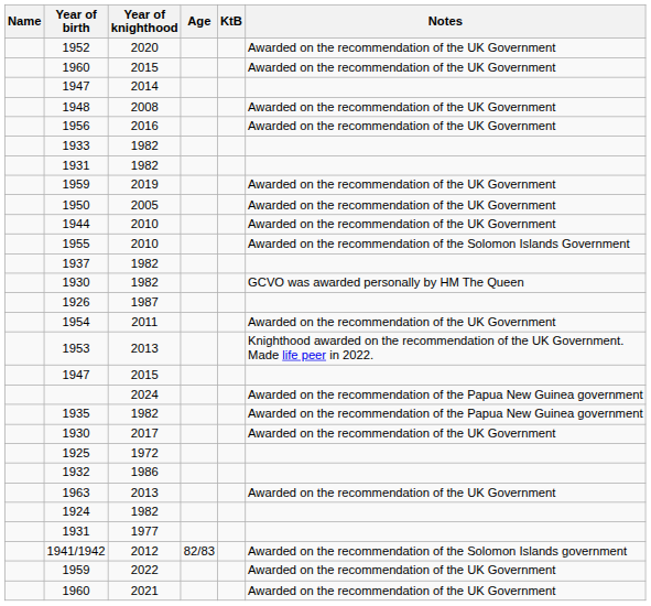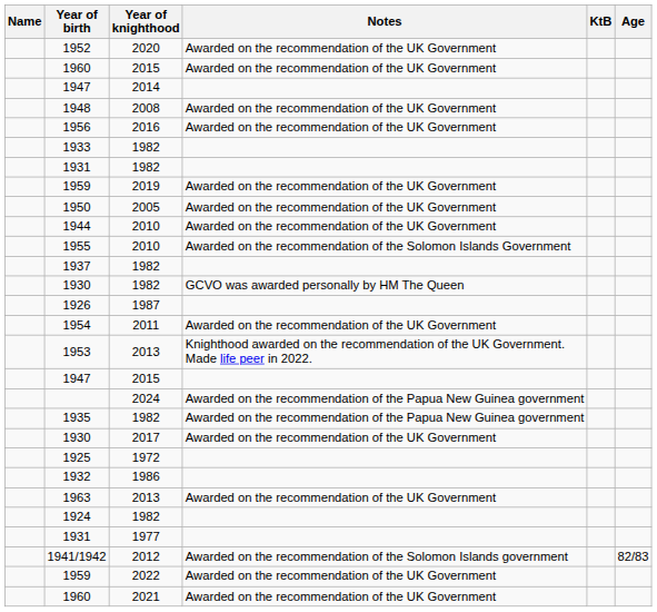 <table class="wikitable sortable" style="text-align: left">
 <tr>
 <th>Name</th>
 <th>Year of <br>birth</th>
 <th>Year of<br>knighthood</th>
+<th>Notes</th>
+<th>KtB</th>
 <th>Age</th>
-<th>KtB</th>
-<th>Notes</th>
 </tr>
 <tr>
 <td> </td>
 <td align="center">1952</td>
 <td align="center">2020</td>
+<td>Awarded on the recommendation of the UK Government</td>
+<td></td>
 <td align="center"></td>
-<td></td>
-<td>Awarded on the recommendation of the UK Government</td>
 </tr>
 <tr>
 <td></td>
 <td align="center">1960</td>
 <td align="center">2015</td>
+<td>Awarded on the recommendation of the UK Government</td>
+<td></td>
 <td align="center"></td>
-<td></td>
-<td>Awarded on the recommendation of the UK Government</td>
 </tr>
 <tr>
 <td> </td>
 <td align="center">1947</td>
 <td align="center">2014</td>
-<td align="center"></td>
 <td></td>
 <td></td>
+<td align="center"></td>
 </tr>
 <tr>
 <td> </td>
 <td align="center">1948</td>
 <td align="center">2008</td>
+<td>Awarded on the recommendation of the UK Government</td>
+<td></td>
 <td align="center"></td>
-<td></td>
-<td>Awarded on the recommendation of the UK Government</td>
 </tr>
 <tr>
 <td> </td>
 <td align="center">1956</td>
 <td align="center">2016</td>
+<td>Awarded on the recommendation of the UK Government</td>
+<td></td>
 <td align="center"></td>
-<td></td>
-<td>Awarded on the recommendation of the UK Government</td>
 </tr>
 <tr>
 <td> </td>
 <td align="center">1933</td>
 <td align="center">1982</td>
-<td align="center"></td>
 <td></td>
 <td></td>
+<td align="center"></td>
 </tr>
 <tr>
 <td> </td>
 <td align="center">1931</td>
 <td align="center">1982</td>
-<td align="center"></td>
 <td></td>
 <td></td>
+<td align="center"></td>
 </tr>
 <tr>
 <td></td>
 <td align="center">1959</td>
 <td align="center">2019</td>
+<td>Awarded on the recommendation of the UK Government</td>
+<td></td>
 <td align="center"></td>
-<td></td>
-<td>Awarded on the recommendation of the UK Government</td>
 </tr>
 <tr>
 <td> </td>
 <td align="center">1950</td>
 <td align="center">2005</td>
+<td>Awarded on the recommendation of the UK Government</td>
+<td></td>
 <td align="center"></td>
-<td></td>
-<td>Awarded on the recommendation of the UK Government</td>
 </tr>
 <tr>
 <td> </td>
 <td align="center">1944</td>
 <td align="center">2010</td>
+<td>Awarded on the recommendation of the UK Government</td>
+<td></td>
 <td align="center"></td>
-<td></td>
-<td>Awarded on the recommendation of the UK Government</td>
 </tr>
 <tr>
 <td> </td>
 <td align="center">1955</td>
 <td align="center">2010</td>
+<td>Awarded on the recommendation of the Solomon Islands Government</td>
+<td></td>
 <td align="center"></td>
-<td></td>
-<td>Awarded on the recommendation of the Solomon Islands Government</td>
 </tr>
 <tr>
 <td> </td>
 <td align="center">1937</td>
 <td align="center">1982</td>
-<td align="center"></td>
 <td></td>
 <td></td>
+<td align="center"></td>
 </tr>
 <tr>
 <td> </td>
 <td align="center">1930</td>
 <td align="center">1982</td>
+<td>GCVO was awarded personally by HM The Queen</td>
+<td></td>
 <td align="center"></td>
-<td></td>
-<td>GCVO was awarded personally by HM The Queen</td>
 </tr>
 <tr>
 <td> </td>
 <td align="center">1926</td>
 <td align="center">1987</td>
-<td align="center"></td>
 <td></td>
 <td></td>
+<td align="center"></td>
 </tr>
 <tr>
 <td></td>
 <td align="center">1954</td>
 <td align="center">2011</td>
+<td>Awarded on the recommendation of the UK Government </td>
+<td></td>
 <td align="center"></td>
-<td></td>
-<td>Awarded on the recommendation of the UK Government </td>
 </tr>
 <tr>
 <td> </td>
 <td align="center">1953</td>
 <td align="center">2013</td>
+<td>Knighthood awarded on the recommendation of the UK Government.  <br> Made <a href='#'>life peer</a> in 2022.</td>
+<td></td>
 <td align="center"></td>
-<td></td>
-<td>Knighthood awarded on the recommendation of the UK Government.  <br> Made <a href='#'>life peer</a> in 2022.</td>
 </tr>
 <tr>
 <td> </td>
 <td align="center">1947</td>
 <td align="center">2015</td>
-<td align="center"></td>
 <td></td>
 <td></td>
+<td align="center"></td>
 </tr>
 <tr>
 <td> </td>
 <td align="center"></td>
 <td align="center">2024</td>
+<td>Awarded on the recommendation of the Papua New Guinea government </td>
+<td></td>
 <td align="center"></td>
-<td></td>
-<td>Awarded on the recommendation of the Papua New Guinea government </td>
 </tr>
 <tr>
 <td> </td>
 <td align="center">1935</td>
 <td align="center">1982</td>
+<td>Awarded on the recommendation of the Papua New Guinea government </td>
+<td></td>
 <td align="center"></td>
-<td></td>
-<td>Awarded on the recommendation of the Papua New Guinea government </td>
 </tr>
 <tr>
 <td> </td>
 <td align="center">1930</td>
 <td align="center">2017</td>
+<td>Awarded on the recommendation of the UK Government</td>
+<td></td>
 <td align="center"></td>
-<td></td>
-<td>Awarded on the recommendation of the UK Government</td>
 </tr>
 <tr>
 <td> </td>
 <td align="center">1925</td>
 <td align="center">1972</td>
-<td align="center"></td>
 <td></td>
 <td></td>
+<td align="center"></td>
 </tr>
 <tr>
 <td> </td>
 <td align="center">1932</td>
 <td align="center">1986</td>
-<td align="center"></td>
 <td></td>
 <td></td>
+<td align="center"></td>
 </tr>
 <tr>
 <td> </td>
 <td align="center">1963</td>
 <td align="center">2013</td>
+<td>Awarded on the recommendation of the UK Government</td>
+<td></td>
 <td align="center"></td>
-<td></td>
-<td>Awarded on the recommendation of the UK Government</td>
 </tr>
 <tr>
 <td> </td>
 <td align="center">1924</td>
 <td align="center">1982</td>
-<td align="center"></td>
 <td></td>
 <td></td>
+<td align="center"></td>
 </tr>
 <tr>
 <td> </td>
 <td align="center">1931</td>
 <td align="center">1977</td>
-<td align="center"></td>
 <td></td>
 <td></td>
+<td align="center"></td>
 </tr>
 <tr>
 <td> </td>
 <td align="center">1941/1942</td>
 <td align="center">2012</td>
+<td>Awarded on the recommendation of the Solomon Islands government</td>
+<td></td>
 <td align="center">82/83</td>
-<td></td>
-<td>Awarded on the recommendation of the Solomon Islands government</td>
 </tr>
 <tr>
 <td></td>
 <td align="center">1959</td>
 <td align="center">2022</td>
+<td>Awarded on the recommendation of the UK Government</td>
+<td></td>
 <td align="center"></td>
-<td></td>
-<td>Awarded on the recommendation of the UK Government</td>
 </tr>
 <tr>
 <td></td>
 <td align="center">1960</td>
 <td align="center">2021</td>
+<td>Awarded on the recommendation of the UK Government</td>
+<td></td>
 <td align="center"></td>
-<td></td>
-<td>Awarded on the recommendation of the UK Government</td>
 </tr>
 </table>
